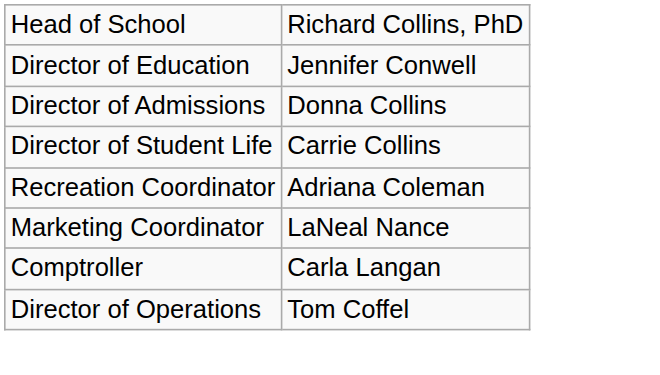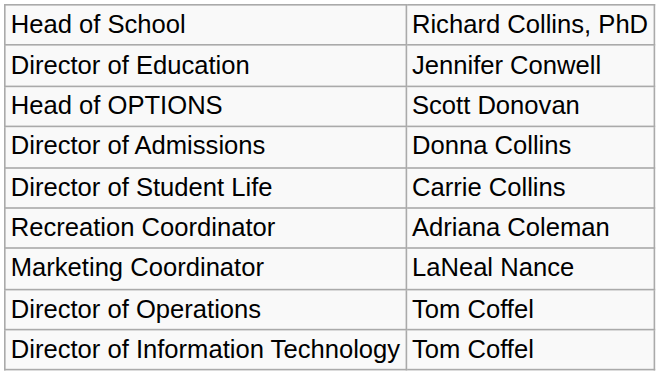 <table class="wikitable" border="1">
 <tr>
 <td>Head of School</td>
 <td>Richard Collins, PhD</td>
 </tr>
 <tr>
 <td>Director of Education</td>
 <td>Jennifer Conwell</td>
+</tr>
+<tr>
+<td>Head of OPTIONS</td>
+<td>Scott Donovan</td>
 </tr>
 <tr>
 <td>Director of Admissions</td>
 <td>Donna Collins</td>
 </tr>
 <tr>
 <td>Director of Student Life</td>
 <td>Carrie Collins</td>
 </tr>
 <tr>
 <td>Recreation Coordinator</td>
 <td>Adriana Coleman</td>
 </tr>
 <tr>
 <td>Marketing Coordinator</td>
 <td>LaNeal Nance</td>
 </tr>
 <tr>
-<td>Comptroller</td>
-<td>Carla Langan</td>
-</tr>
-<tr>
 <td>Director of Operations</td>
 <td>Tom Coffel</td>
 </tr>
+<tr>
+<td>Director of Information Technology</td>
+<td>Tom Coffel</td>
+</tr>
 </table>
